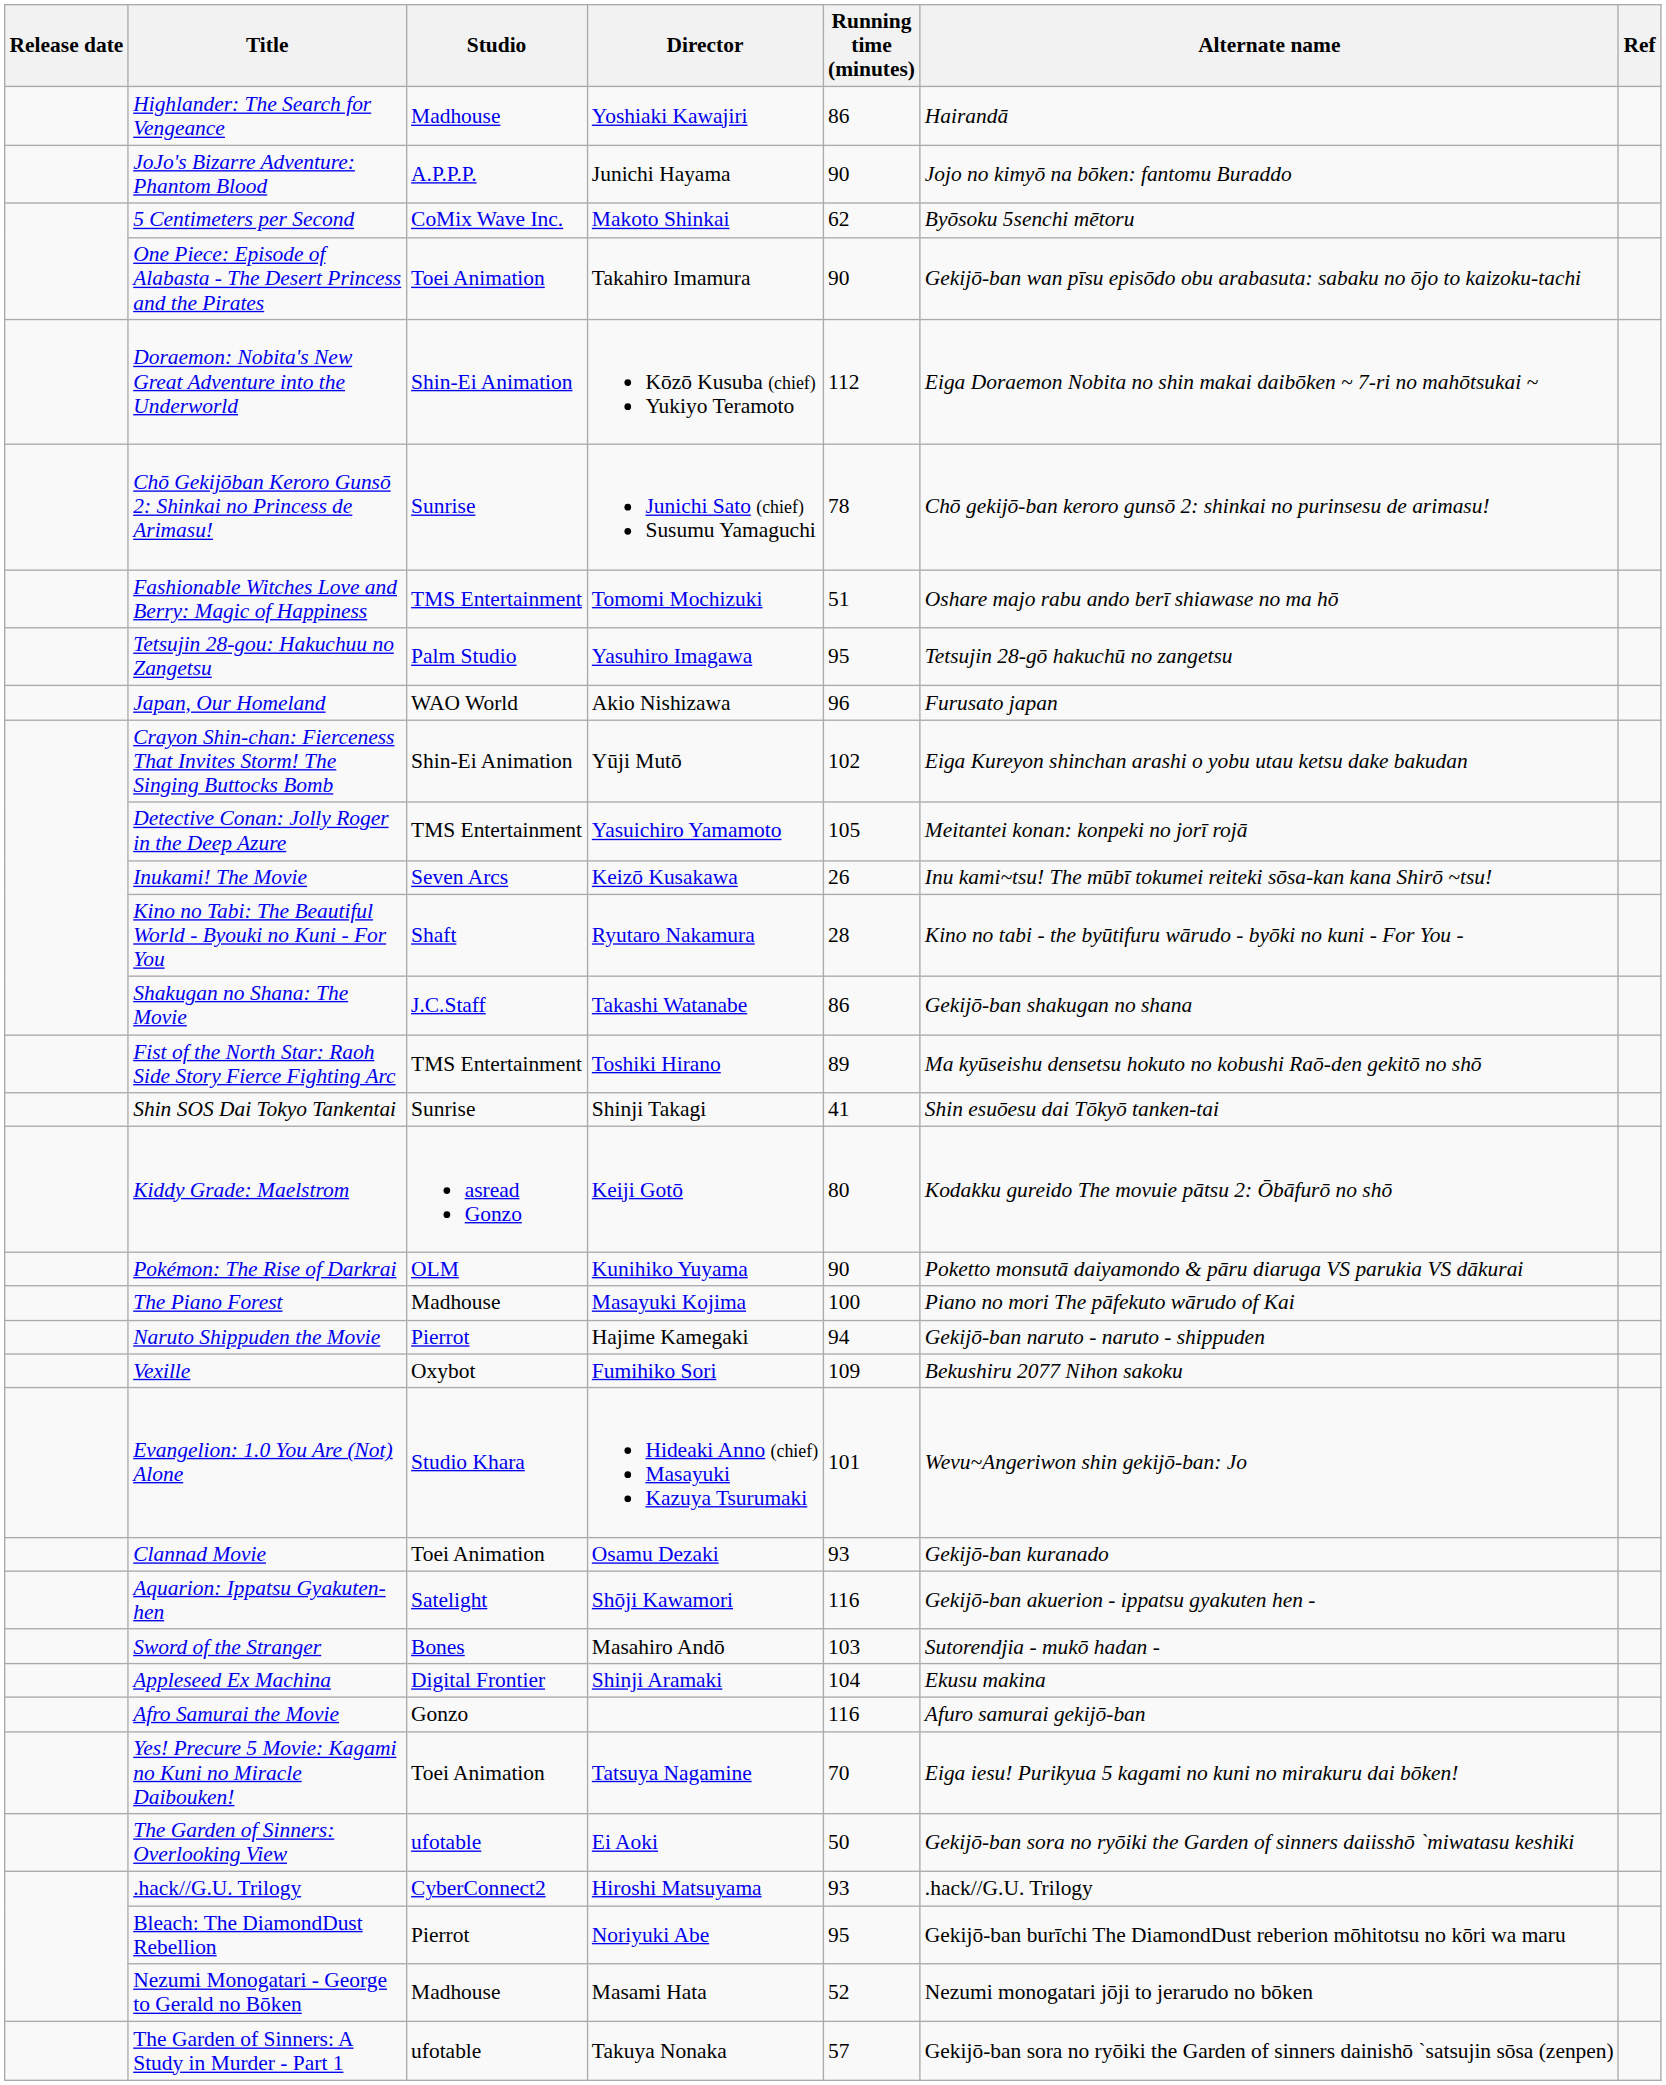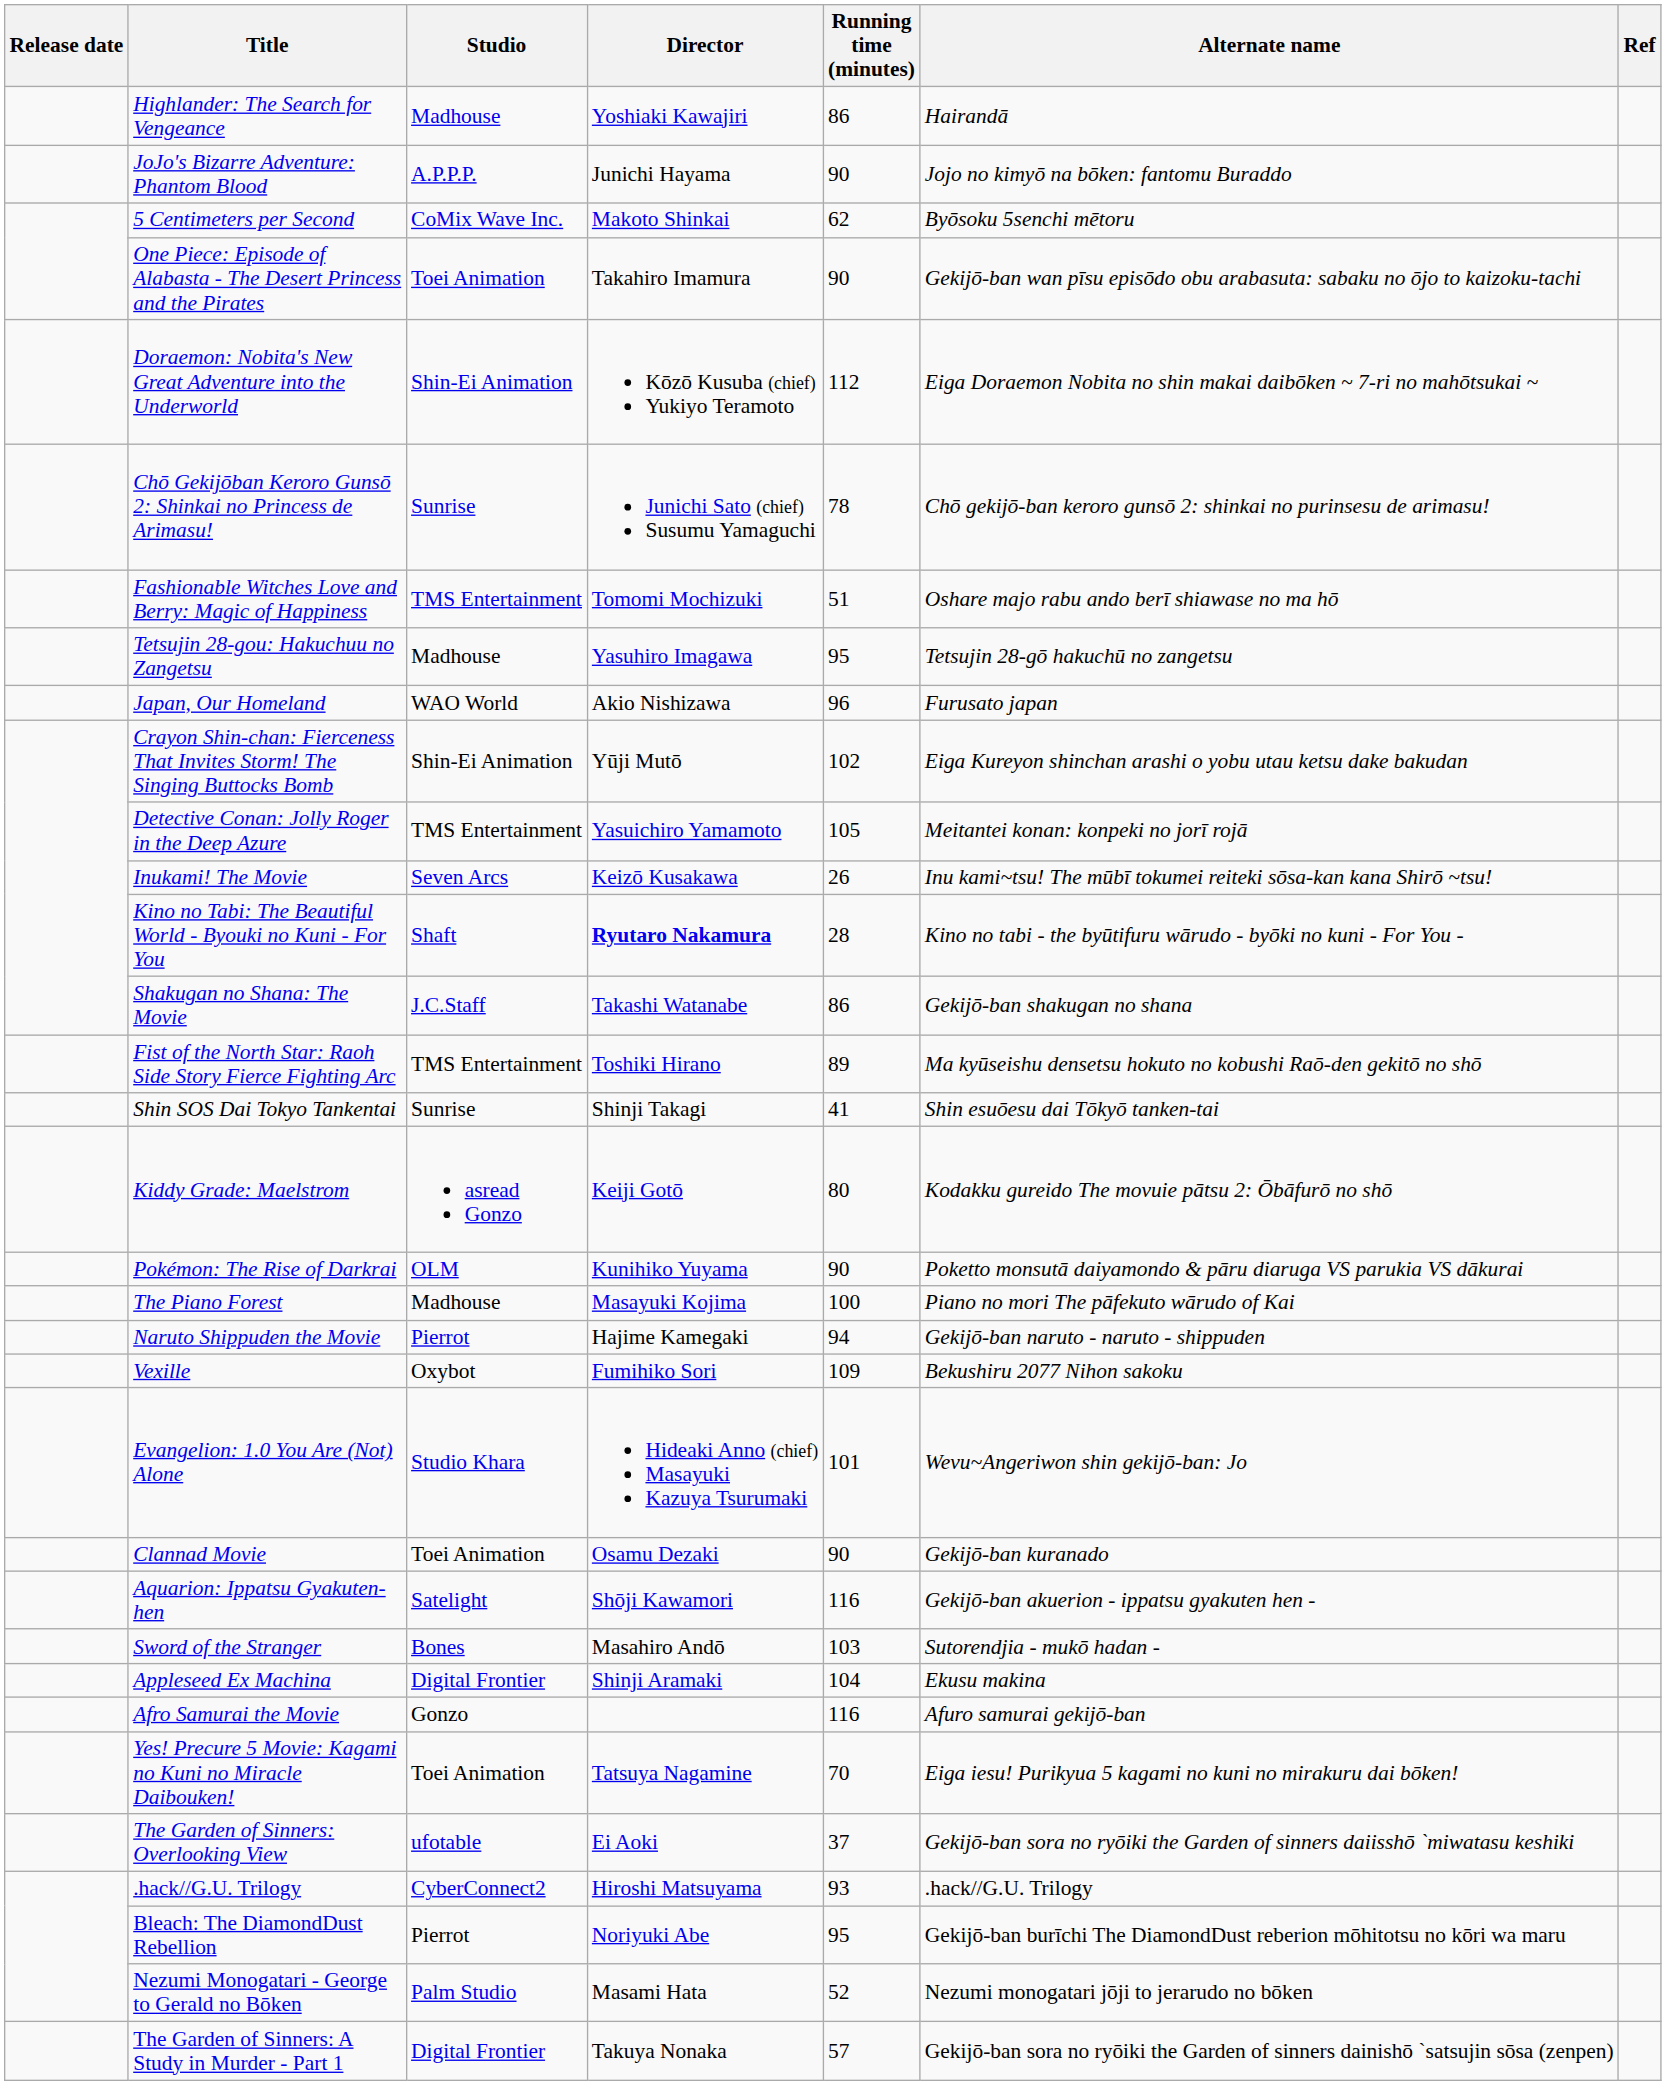 <table class="wikitable sortable" border="1">
 <tr>
 <th>Release date</th>
 <th width="200px">Title</th>
 <th>Studio</th>
 <th>Director</th>
 <th width="10px">Running time (minutes)</th>
 <th class="unsortable">Alternate name</th>
 <th class="unsortable">Ref</th>
 </tr>
 <tr>
 <td></td>
 <td><em><a href='#'>Highlander: The Search for Vengeance</a></em></td>
 <td><a href='#'>Madhouse</a></td>
 <td><a href='#'>Yoshiaki Kawajiri</a></td>
 <td>86</td>
 <td><em>Hairandā</em></td>
 <td></td>
 </tr>
 <tr>
 <td></td>
 <td><em><a href='#'>JoJo's Bizarre Adventure: Phantom Blood</a></em></td>
 <td><a href='#'>A.P.P.P.</a></td>
 <td>Junichi Hayama</td>
 <td>90</td>
 <td><em>Jojo no kimyō na bōken: fantomu Buraddo</em></td>
 <td></td>
 </tr>
 <tr>
 <td rowspan="2"></td>
 <td><em><a href='#'>5 Centimeters per Second</a></em></td>
 <td><a href='#'>CoMix Wave Inc.</a></td>
 <td><a href='#'>Makoto Shinkai</a></td>
 <td>62</td>
 <td><em>Byōsoku 5senchi mētoru</em></td>
 <td></td>
 </tr>
 <tr>
 <td><em><a href='#'>One Piece: Episode of Alabasta - The Desert Princess and the Pirates</a></em></td>
 <td><a href='#'>Toei Animation</a></td>
 <td>Takahiro Imamura</td>
 <td>90</td>
 <td><em>Gekijō-ban wan pīsu episōdo obu arabasuta: sabaku no ōjo to kaizoku-tachi</em></td>
 <td></td>
 </tr>
 <tr>
 <td></td>
 <td><em><a href='#'>Doraemon: Nobita's New Great Adventure into the Underworld</a></em></td>
 <td><a href='#'>Shin-Ei Animation</a></td>
 <td><br><ul><li>Kōzō Kusuba <small>(chief)</small></li><li>Yukiyo Teramoto</li></ul></td>
 <td>112</td>
 <td><em>Eiga Doraemon Nobita no shin makai daibōken ~ 7-ri no mahōtsukai ~</em></td>
 <td></td>
 </tr>
 <tr>
 <td></td>
 <td><em><a href='#'>Chō Gekijōban Keroro Gunsō 2: Shinkai no Princess de Arimasu!</a></em></td>
 <td><a href='#'>Sunrise</a></td>
 <td><br><ul><li><a href='#'>Junichi Sato</a> <small>(chief)</small></li><li>Susumu Yamaguchi</li></ul></td>
 <td>78</td>
 <td><em>Chō gekijō-ban keroro gunsō 2: shinkai no purinsesu de arimasu!</em></td>
 <td></td>
 </tr>
 <tr>
 <td></td>
 <td><em><a href='#'>Fashionable Witches Love and Berry: Magic of Happiness</a></em></td>
 <td><a href='#'>TMS Entertainment</a></td>
 <td><a href='#'>Tomomi Mochizuki</a></td>
 <td>51</td>
 <td><em>Oshare majo rabu ando berī shiawase no ma hō</em></td>
 <td></td>
 </tr>
 <tr>
 <td></td>
 <td><em><a href='#'>Tetsujin 28-gou: Hakuchuu no Zangetsu</a></em></td>
-<td><a href='#'>Palm Studio</a></td>
+<td>Madhouse</td>
 <td><a href='#'>Yasuhiro Imagawa</a></td>
 <td>95</td>
 <td><em>Tetsujin 28-gō hakuchū no zangetsu</em></td>
 <td></td>
 </tr>
 <tr>
 <td></td>
 <td><em><a href='#'>Japan, Our Homeland</a></em></td>
 <td>WAO World</td>
 <td>Akio Nishizawa</td>
 <td>96</td>
 <td><em>Furusato japan</em></td>
 <td></td>
 </tr>
 <tr>
 <td rowspan="5"></td>
 <td><em><a href='#'>Crayon Shin-chan: Fierceness That Invites Storm! The Singing Buttocks Bomb</a></em></td>
 <td>Shin-Ei Animation</td>
 <td>Yūji Mutō</td>
 <td>102</td>
 <td><em>Eiga Kureyon shinchan arashi o yobu utau ketsu dake bakudan</em></td>
 <td></td>
 </tr>
 <tr>
 <td><em><a href='#'>Detective Conan: Jolly Roger in the Deep Azure</a></em></td>
 <td>TMS Entertainment</td>
 <td><a href='#'>Yasuichiro Yamamoto</a></td>
 <td>105</td>
 <td><em>Meitantei konan: konpeki no jorī rojā</em></td>
 <td></td>
 </tr>
 <tr>
 <td><em><a href='#'>Inukami! The Movie</a></em></td>
 <td><a href='#'>Seven Arcs</a></td>
 <td><a href='#'>Keizō Kusakawa</a></td>
 <td>26</td>
 <td><em>Inu kami~tsu! The mūbī tokumei reiteki sōsa-kan kana Shirō ~tsu!</em></td>
 <td></td>
 </tr>
 <tr>
 <td><em><a href='#'>Kino no Tabi: The Beautiful World - Byouki no Kuni - For You</a></em></td>
 <td><a href='#'>Shaft</a></td>
-<td><a href='#'>Ryutaro Nakamura</a></td>
+<td><strong><a href='#'>Ryutaro Nakamura</a></strong></td>
 <td>28</td>
 <td><em>Kino no tabi - the byūtifuru wārudo - byōki no kuni - For You -</em></td>
 <td></td>
 </tr>
 <tr>
 <td><em><a href='#'>Shakugan no Shana: The Movie</a></em></td>
 <td><a href='#'>J.C.Staff</a></td>
 <td><a href='#'>Takashi Watanabe</a></td>
 <td>86</td>
 <td><em>Gekijō-ban shakugan no shana</em></td>
 <td></td>
 </tr>
 <tr>
 <td></td>
 <td><em><a href='#'>Fist of the North Star: Raoh Side Story Fierce Fighting Arc</a></em></td>
 <td>TMS Entertainment</td>
 <td><a href='#'>Toshiki Hirano</a></td>
 <td>89</td>
 <td><em>Ma kyūseishu densetsu hokuto no kobushi Raō-den gekitō no shō</em></td>
 <td></td>
 </tr>
 <tr>
 <td></td>
 <td><em>Shin SOS Dai Tokyo Tankentai</em></td>
 <td>Sunrise</td>
 <td>Shinji Takagi</td>
 <td>41</td>
 <td><em>Shin esuōesu dai Tōkyō tanken-tai</em></td>
 <td></td>
 </tr>
 <tr>
 <td></td>
 <td><em><a href='#'>Kiddy Grade: Maelstrom</a></em></td>
 <td><br><ul><li><a href='#'>asread</a></li><li><a href='#'>Gonzo</a></li></ul></td>
 <td><a href='#'>Keiji Gotō</a></td>
 <td>80</td>
 <td><em>Kodakku gureido The movuie pātsu 2: Ōbāfurō no shō</em></td>
 <td></td>
 </tr>
 <tr>
 <td></td>
 <td><em><a href='#'>Pokémon: The Rise of Darkrai</a></em></td>
 <td><a href='#'>OLM</a></td>
 <td><a href='#'>Kunihiko Yuyama</a></td>
 <td>90</td>
 <td><em>Poketto monsutā daiyamondo & pāru diaruga VS parukia VS dākurai</em></td>
 <td></td>
 </tr>
 <tr>
 <td></td>
 <td><em><a href='#'>The Piano Forest</a></em></td>
 <td>Madhouse</td>
 <td><a href='#'>Masayuki Kojima</a></td>
 <td>100</td>
 <td><em>Piano no mori The pāfekuto wārudo of Kai</em></td>
 <td></td>
 </tr>
 <tr>
 <td></td>
 <td><em><a href='#'>Naruto Shippuden the Movie</a></em></td>
 <td><a href='#'>Pierrot</a></td>
 <td>Hajime Kamegaki</td>
 <td>94</td>
 <td><em>Gekijō-ban naruto - naruto - shippuden</em></td>
 <td></td>
 </tr>
 <tr>
 <td></td>
 <td><em><a href='#'>Vexille</a></em></td>
 <td>Oxybot</td>
 <td><a href='#'>Fumihiko Sori</a></td>
 <td>109</td>
 <td><em>Bekushiru 2077 Nihon sakoku</em></td>
 <td></td>
 </tr>
 <tr>
 <td></td>
 <td><em><a href='#'>Evangelion: 1.0 You Are (Not) Alone</a></em></td>
 <td><a href='#'>Studio Khara</a></td>
 <td><br><ul><li><a href='#'>Hideaki Anno</a> <small>(chief)</small></li><li><a href='#'>Masayuki</a></li><li><a href='#'>Kazuya Tsurumaki</a></li></ul></td>
 <td>101</td>
 <td><em>Wevu~Angeriwon shin gekijō-ban: Jo</em></td>
 <td></td>
 </tr>
 <tr>
 <td></td>
 <td><em><a href='#'>Clannad Movie</a></em></td>
 <td>Toei Animation</td>
 <td><a href='#'>Osamu Dezaki</a></td>
-<td>93</td>
+<td>90</td>
 <td><em>Gekijō-ban kuranado</em></td>
 <td></td>
 </tr>
 <tr>
 <td></td>
 <td><em><a href='#'>Aquarion: Ippatsu Gyakuten-hen</a></em></td>
 <td><a href='#'>Satelight</a></td>
 <td><a href='#'>Shōji Kawamori</a></td>
 <td>116</td>
 <td><em>Gekijō-ban akuerion - ippatsu gyakuten hen -</em></td>
 <td></td>
 </tr>
 <tr>
 <td></td>
 <td><em><a href='#'>Sword of the Stranger</a></em></td>
 <td><a href='#'>Bones</a></td>
 <td>Masahiro Andō</td>
 <td>103</td>
 <td><em>Sutorendjia - mukō hadan -</em></td>
 <td></td>
 </tr>
 <tr>
 <td></td>
 <td><em><a href='#'>Appleseed Ex Machina</a></em></td>
 <td><a href='#'>Digital Frontier</a></td>
 <td><a href='#'>Shinji Aramaki</a></td>
 <td>104</td>
 <td><em>Ekusu makina</em></td>
 <td></td>
 </tr>
 <tr>
 <td></td>
 <td><em><a href='#'>Afro Samurai the Movie</a></em></td>
 <td>Gonzo</td>
 <td></td>
 <td>116</td>
 <td><em>Afuro samurai gekijō-ban</em></td>
 <td></td>
 </tr>
 <tr>
 <td></td>
 <td><em><a href='#'>Yes! Precure 5 Movie: Kagami no Kuni no Miracle Daibouken!</a></em></td>
 <td>Toei Animation</td>
 <td><a href='#'>Tatsuya Nagamine</a></td>
 <td>70</td>
 <td><em>Eiga iesu! Purikyua 5 kagami no kuni no mirakuru dai bōken!</em></td>
 <td></td>
 </tr>
 <tr>
 <td></td>
 <td><em><a href='#'>The Garden of Sinners: Overlooking View</a></em></td>
 <td><a href='#'>ufotable</a></td>
 <td><a href='#'>Ei Aoki</a></td>
-<td>50</td>
+<td>37</td>
 <td><em>Gekijō-ban sora no ryōiki the Garden of sinners daiisshō `miwatasu keshiki<strong></td>
 <td></td>
 </tr>
 <tr>
 <td rowspan="3"></td>
 <td></em><a href='#'>.hack//G.U. Trilogy</a><em></td>
 <td><a href='#'>CyberConnect2</a></td>
 <td><a href='#'>Hiroshi Matsuyama</a></td>
 <td>93</td>
 <td></em>.hack//G.U. Trilogy<em></td>
 <td></td>
 </tr>
 <tr>
 <td></em><a href='#'>Bleach: The DiamondDust Rebellion</a><em></td>
 <td>Pierrot</td>
 <td><a href='#'>Noriyuki Abe</a></td>
 <td>95</td>
 <td></em>Gekijō-ban burīchi The DiamondDust reberion mōhitotsu no kōri wa maru<em></td>
 <td></td>
 </tr>
 <tr>
 <td></em><a href='#'>Nezumi Monogatari - George to Gerald no Bōken</a><em></td>
-<td>Madhouse</td>
+<td><a href='#'>Palm Studio</a></td>
 <td>Masami Hata</td>
 <td>52</td>
 <td></em>Nezumi monogatari jōji to jerarudo no bōken<em></td>
 <td></td>
 </tr>
 <tr>
 <td></td>
 <td></em><a href='#'>The Garden of Sinners: A Study in Murder - Part 1</a><em></td>
-<td>ufotable</td>
+<td><a href='#'>Digital Frontier</a></td>
 <td>Takuya Nonaka</td>
 <td>57</td>
 <td></em>Gekijō-ban sora no ryōiki the Garden of sinners dainishō `satsujin sōsa (zenpen)</strong></td>
 <td></td>
 </tr>
 </table>
